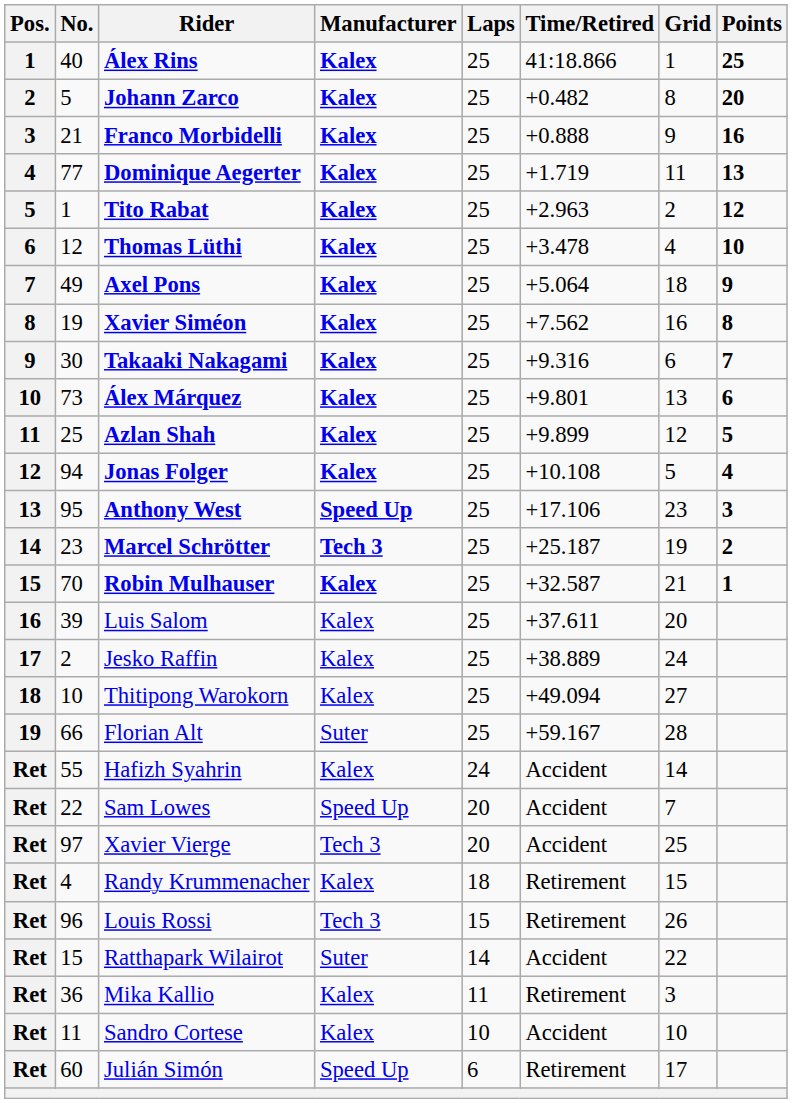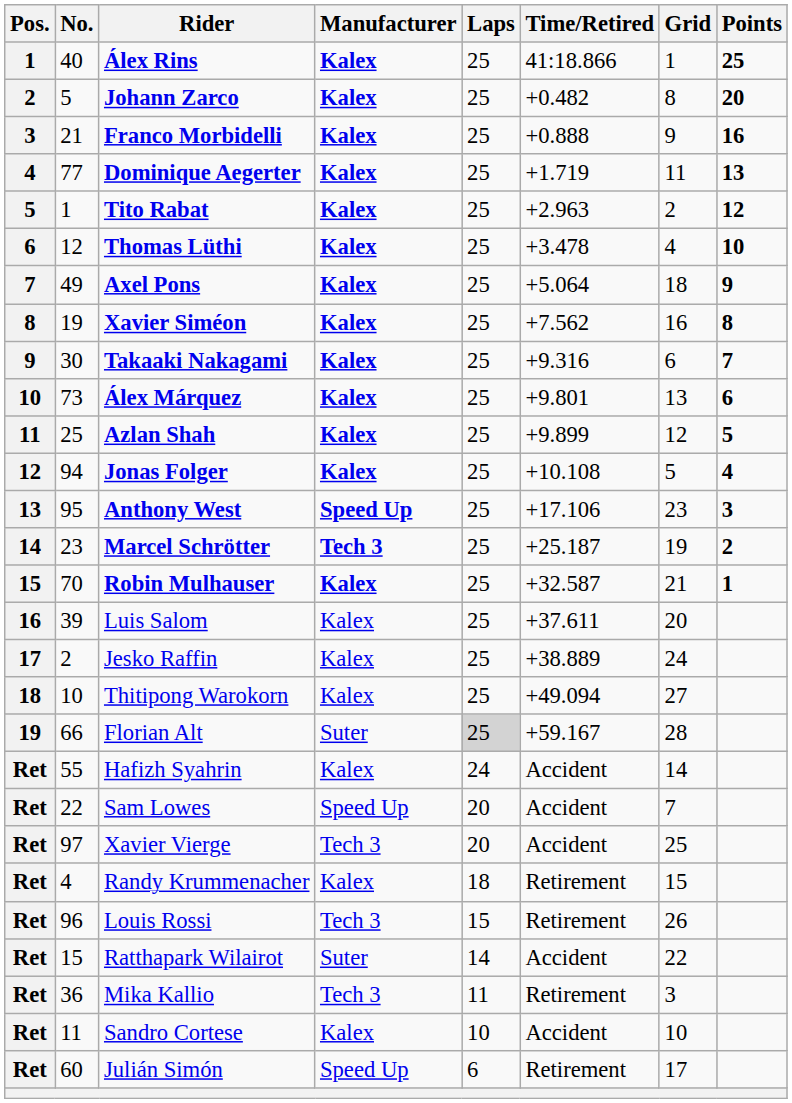 <table class="wikitable" style="font-size: 95%;">
 <tr>
 <th>Pos.</th>
 <th>No.</th>
 <th>Rider</th>
 <th>Manufacturer</th>
 <th>Laps</th>
 <th>Time/Retired</th>
 <th>Grid</th>
 <th>Points</th>
 </tr>
 <tr>
 <th>1</th>
 <td>40</td>
 <td> <strong><a href='#'>Álex Rins</a></strong></td>
 <td><strong><a href='#'>Kalex</a></strong></td>
 <td>25</td>
 <td>41:18.866</td>
 <td>1</td>
 <td><strong>25</strong></td>
 </tr>
 <tr>
 <th>2</th>
 <td>5</td>
 <td> <strong><a href='#'>Johann Zarco</a></strong></td>
 <td><strong><a href='#'>Kalex</a></strong></td>
 <td>25</td>
 <td>+0.482</td>
 <td>8</td>
 <td><strong>20</strong></td>
 </tr>
 <tr>
 <th>3</th>
 <td>21</td>
 <td> <strong><a href='#'>Franco Morbidelli</a></strong></td>
 <td><strong><a href='#'>Kalex</a></strong></td>
 <td>25</td>
 <td>+0.888</td>
 <td>9</td>
 <td><strong>16</strong></td>
 </tr>
 <tr>
 <th>4</th>
 <td>77</td>
 <td> <strong><a href='#'>Dominique Aegerter</a></strong></td>
 <td><strong><a href='#'>Kalex</a></strong></td>
 <td>25</td>
 <td>+1.719</td>
 <td>11</td>
 <td><strong>13</strong></td>
 </tr>
 <tr>
 <th>5</th>
 <td>1</td>
 <td> <strong><a href='#'>Tito Rabat</a></strong></td>
 <td><strong><a href='#'>Kalex</a></strong></td>
 <td>25</td>
 <td>+2.963</td>
 <td>2</td>
 <td><strong>12</strong></td>
 </tr>
 <tr>
 <th>6</th>
 <td>12</td>
 <td> <strong><a href='#'>Thomas Lüthi</a></strong></td>
 <td><strong><a href='#'>Kalex</a></strong></td>
 <td>25</td>
 <td>+3.478</td>
 <td>4</td>
 <td><strong>10</strong></td>
 </tr>
 <tr>
 <th>7</th>
 <td>49</td>
 <td> <strong><a href='#'>Axel Pons</a></strong></td>
 <td><strong><a href='#'>Kalex</a></strong></td>
 <td>25</td>
 <td>+5.064</td>
 <td>18</td>
 <td><strong>9</strong></td>
 </tr>
 <tr>
 <th>8</th>
 <td>19</td>
 <td> <strong><a href='#'>Xavier Siméon</a></strong></td>
 <td><strong><a href='#'>Kalex</a></strong></td>
 <td>25</td>
 <td>+7.562</td>
 <td>16</td>
 <td><strong>8</strong></td>
 </tr>
 <tr>
 <th>9</th>
 <td>30</td>
 <td> <strong><a href='#'>Takaaki Nakagami</a></strong></td>
 <td><strong><a href='#'>Kalex</a></strong></td>
 <td>25</td>
 <td>+9.316</td>
 <td>6</td>
 <td><strong>7</strong></td>
 </tr>
 <tr>
 <th>10</th>
 <td>73</td>
 <td> <strong><a href='#'>Álex Márquez</a></strong></td>
 <td><strong><a href='#'>Kalex</a></strong></td>
 <td>25</td>
 <td>+9.801</td>
 <td>13</td>
 <td><strong>6</strong></td>
 </tr>
 <tr>
 <th>11</th>
 <td>25</td>
 <td> <strong><a href='#'>Azlan Shah</a></strong></td>
 <td><strong><a href='#'>Kalex</a></strong></td>
 <td>25</td>
 <td>+9.899</td>
 <td>12</td>
 <td><strong>5</strong></td>
 </tr>
 <tr>
 <th>12</th>
 <td>94</td>
 <td> <strong><a href='#'>Jonas Folger</a></strong></td>
 <td><strong><a href='#'>Kalex</a></strong></td>
 <td>25</td>
 <td>+10.108</td>
 <td>5</td>
 <td><strong>4</strong></td>
 </tr>
 <tr>
 <th>13</th>
 <td>95</td>
 <td> <strong><a href='#'>Anthony West</a></strong></td>
 <td><strong><a href='#'>Speed Up</a></strong></td>
 <td>25</td>
 <td>+17.106</td>
 <td>23</td>
 <td><strong>3</strong></td>
 </tr>
 <tr>
 <th>14</th>
 <td>23</td>
 <td> <strong><a href='#'>Marcel Schrötter</a></strong></td>
 <td><strong><a href='#'>Tech 3</a></strong></td>
 <td>25</td>
 <td>+25.187</td>
 <td>19</td>
 <td><strong>2</strong></td>
 </tr>
 <tr>
 <th>15</th>
 <td>70</td>
 <td> <strong><a href='#'>Robin Mulhauser</a></strong></td>
 <td><strong><a href='#'>Kalex</a></strong></td>
 <td>25</td>
 <td>+32.587</td>
 <td>21</td>
 <td><strong>1</strong></td>
 </tr>
 <tr>
 <th>16</th>
 <td>39</td>
 <td> <a href='#'>Luis Salom</a></td>
 <td><a href='#'>Kalex</a></td>
 <td>25</td>
 <td>+37.611</td>
 <td>20</td>
 <td></td>
 </tr>
 <tr>
 <th>17</th>
 <td>2</td>
 <td> <a href='#'>Jesko Raffin</a></td>
 <td><a href='#'>Kalex</a></td>
 <td>25</td>
 <td>+38.889</td>
 <td>24</td>
 <td></td>
 </tr>
 <tr>
 <th>18</th>
 <td>10</td>
 <td> <a href='#'>Thitipong Warokorn</a></td>
 <td><a href='#'>Kalex</a></td>
 <td>25</td>
 <td>+49.094</td>
 <td>27</td>
 <td></td>
 </tr>
 <tr>
 <th>19</th>
 <td>66</td>
 <td> <a href='#'>Florian Alt</a></td>
 <td><a href='#'>Suter</a></td>
-<td>25</td>
+<td style="background: lightgrey;">25</td>
 <td>+59.167</td>
 <td>28</td>
 <td></td>
 </tr>
 <tr>
 <th>Ret</th>
 <td>55</td>
 <td> <a href='#'>Hafizh Syahrin</a></td>
 <td><a href='#'>Kalex</a></td>
 <td>24</td>
 <td>Accident</td>
 <td>14</td>
 <td></td>
 </tr>
 <tr>
 <th>Ret</th>
 <td>22</td>
 <td> <a href='#'>Sam Lowes</a></td>
 <td><a href='#'>Speed Up</a></td>
 <td>20</td>
 <td>Accident</td>
 <td>7</td>
 <td></td>
 </tr>
 <tr>
 <th>Ret</th>
 <td>97</td>
 <td> <a href='#'>Xavier Vierge</a></td>
 <td><a href='#'>Tech 3</a></td>
 <td>20</td>
 <td>Accident</td>
 <td>25</td>
 <td></td>
 </tr>
 <tr>
 <th>Ret</th>
 <td>4</td>
 <td> <a href='#'>Randy Krummenacher</a></td>
 <td><a href='#'>Kalex</a></td>
 <td>18</td>
 <td>Retirement</td>
 <td>15</td>
 <td></td>
 </tr>
 <tr>
 <th>Ret</th>
 <td>96</td>
 <td> <a href='#'>Louis Rossi</a></td>
 <td><a href='#'>Tech 3</a></td>
 <td>15</td>
 <td>Retirement</td>
 <td>26</td>
 <td></td>
 </tr>
 <tr>
 <th>Ret</th>
 <td>15</td>
 <td> <a href='#'>Ratthapark Wilairot</a></td>
 <td><a href='#'>Suter</a></td>
 <td>14</td>
 <td>Accident</td>
 <td>22</td>
 <td></td>
 </tr>
 <tr>
 <th>Ret</th>
 <td>36</td>
 <td> <a href='#'>Mika Kallio</a></td>
-<td><a href='#'>Kalex</a></td>
+<td><a href='#'>Tech 3</a></td>
 <td>11</td>
 <td>Retirement</td>
 <td>3</td>
 <td></td>
 </tr>
 <tr>
 <th>Ret</th>
 <td>11</td>
 <td> <a href='#'>Sandro Cortese</a></td>
 <td><a href='#'>Kalex</a></td>
 <td>10</td>
 <td>Accident</td>
 <td>10</td>
 <td></td>
 </tr>
 <tr>
 <th>Ret</th>
 <td>60</td>
 <td> <a href='#'>Julián Simón</a></td>
 <td><a href='#'>Speed Up</a></td>
 <td>6</td>
 <td>Retirement</td>
 <td>17</td>
 <td></td>
 </tr>
 <tr>
 <th colspan=8></th>
 </tr>
 </table>
